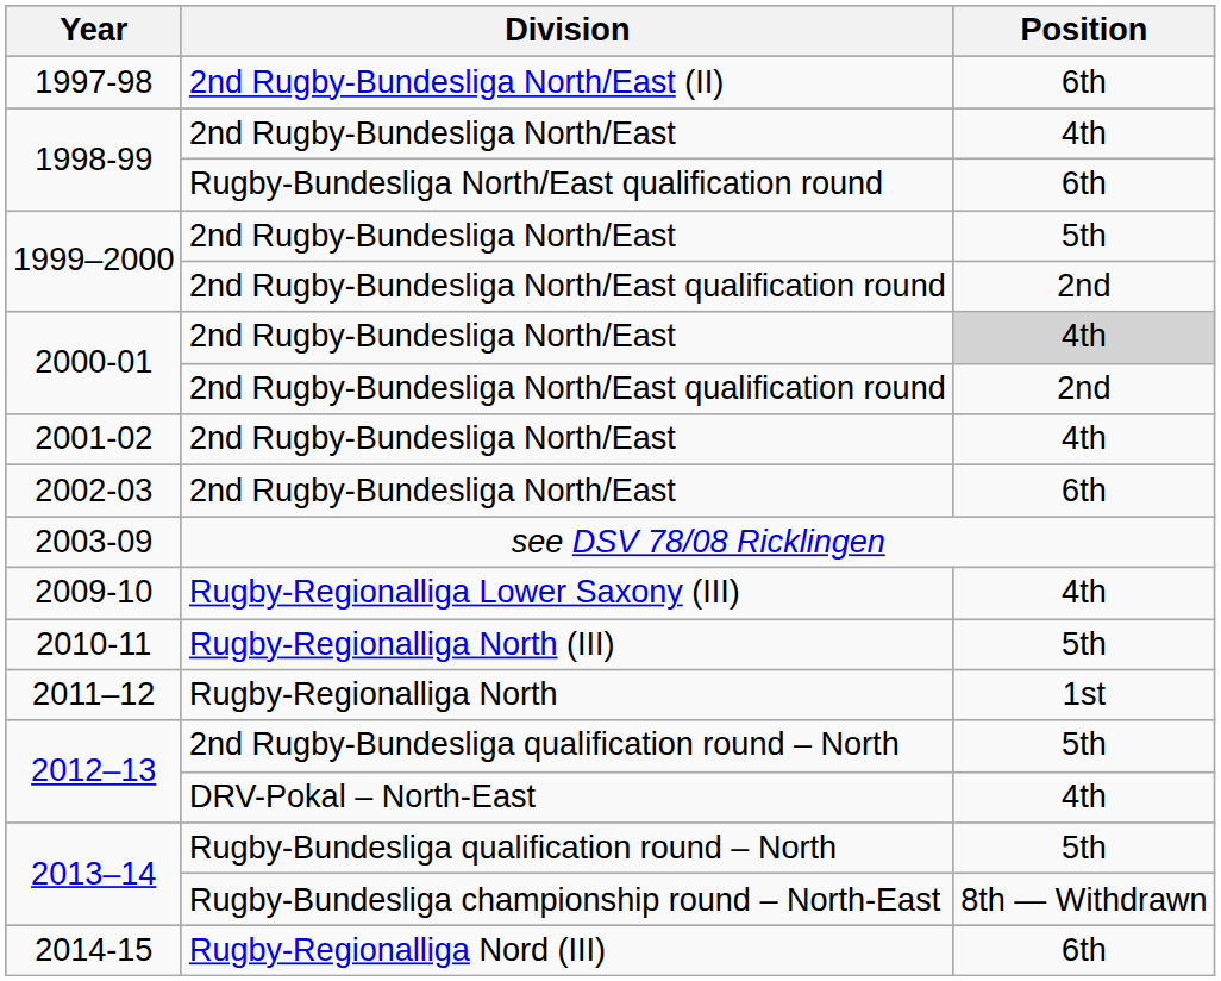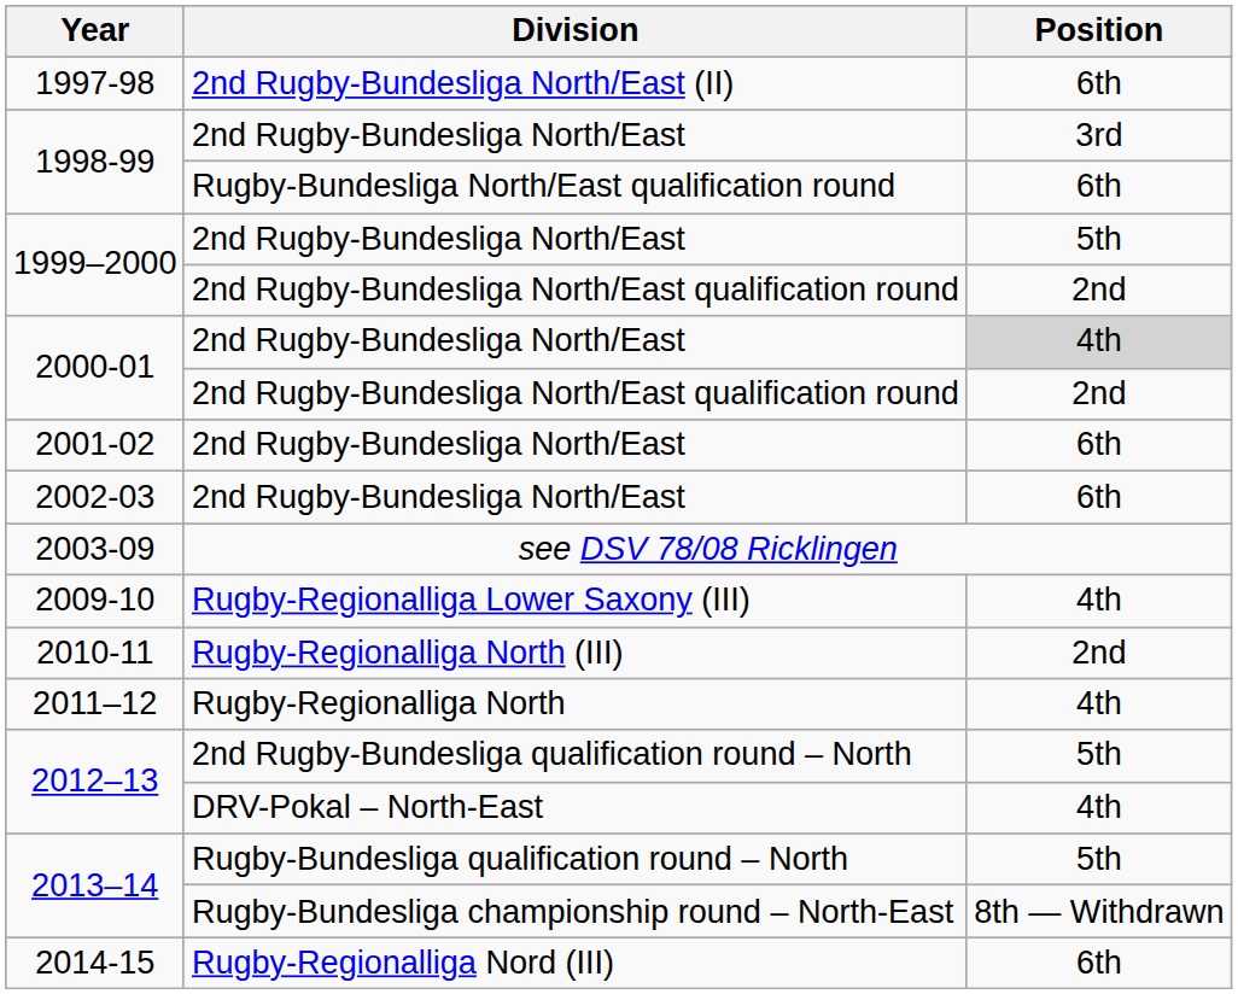 <table class="wikitable">
 <tr>
 <th>Year</th>
 <th>Division</th>
 <th>Position</th>
 </tr>
 <tr align="center">
 <td>1997-98</td>
 <td align="left"><a href='#'>2nd Rugby-Bundesliga North/East</a> (II)</td>
 <td>6th</td>
 </tr>
 <tr align="center">
 <td rowspan=2>1998-99</td>
 <td align="left">2nd Rugby-Bundesliga North/East</td>
-<td>4th</td>
+<td>3rd</td>
 </tr>
 <tr align="center">
 <td align="left">Rugby-Bundesliga North/East qualification round</td>
 <td>6th</td>
 </tr>
 <tr align="center">
 <td rowspan=2>1999–2000</td>
 <td align="left">2nd Rugby-Bundesliga North/East</td>
 <td>5th</td>
 </tr>
 <tr align="center">
 <td align="left">2nd Rugby-Bundesliga North/East qualification round</td>
 <td>2nd</td>
 </tr>
 <tr align="center">
 <td rowspan=2>2000-01</td>
 <td align="left">2nd Rugby-Bundesliga North/East</td>
 <td style="background: lightgrey;">4th</td>
 </tr>
 <tr align="center">
 <td align="left">2nd Rugby-Bundesliga North/East qualification round</td>
 <td>2nd</td>
 </tr>
 <tr align="center">
 <td>2001-02</td>
 <td align="left">2nd Rugby-Bundesliga North/East</td>
-<td>4th</td>
+<td>6th</td>
 </tr>
 <tr align="center">
 <td>2002-03</td>
 <td align="left">2nd Rugby-Bundesliga North/East</td>
 <td>6th</td>
 </tr>
 <tr align="center">
 <td>2003-09</td>
 <td colspan=2><em>see <a href='#'>DSV 78/08 Ricklingen</a></em></td>
 </tr>
 <tr align="center">
 <td>2009-10</td>
 <td align="left"><a href='#'>Rugby-Regionalliga Lower Saxony</a> (III)</td>
 <td>4th</td>
 </tr>
 <tr align="center">
 <td>2010-11</td>
 <td align="left"><a href='#'>Rugby-Regionalliga North</a> (III)</td>
-<td>5th</td>
+<td>2nd</td>
 </tr>
 <tr align="center">
 <td>2011–12</td>
 <td align="left">Rugby-Regionalliga North</td>
-<td>1st</td>
+<td>4th</td>
 </tr>
 <tr align="center">
 <td rowspan=2><a href='#'>2012–13</a></td>
 <td align="left">2nd Rugby-Bundesliga qualification round – North</td>
 <td>5th</td>
 </tr>
 <tr align="center">
 <td align="left">DRV-Pokal – North-East</td>
 <td>4th</td>
 </tr>
 <tr align="center">
 <td rowspan=2><a href='#'>2013–14</a></td>
 <td align="left">Rugby-Bundesliga qualification round – North</td>
 <td>5th</td>
 </tr>
 <tr align="center">
 <td align="left">Rugby-Bundesliga championship round – North-East</td>
 <td>8th — Withdrawn</td>
 </tr>
 <tr align="center">
 <td>2014-15</td>
 <td align="left"><a href='#'>Rugby-Regionalliga</a> Nord (III)</td>
 <td>6th</td>
 </tr>
 </table>
